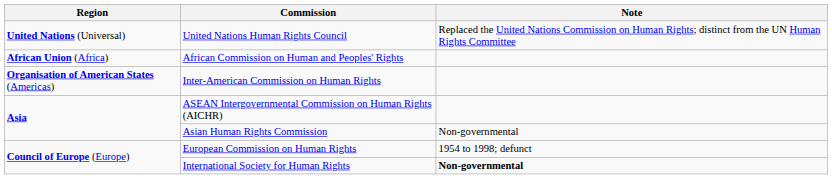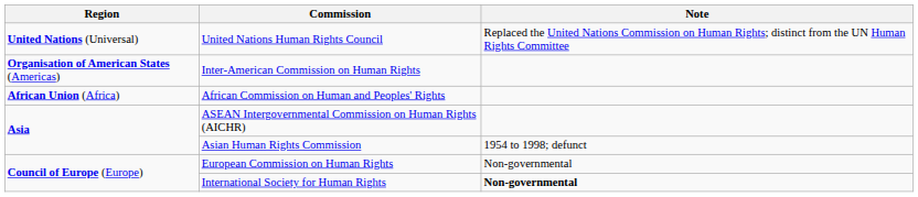 <table class="wikitable">
 <tr>
 <th>Region</th>
 <th>Commission</th>
 <th>Note</th>
 </tr>
 <tr>
 <td><strong><a href='#'>United Nations</a></strong> (Universal)</td>
 <td><a href='#'>United Nations Human Rights Council</a></td>
 <td>Replaced the <a href='#'>United Nations Commission on Human Rights</a>; distinct from the UN <a href='#'>Human Rights Committee</a></td>
 </tr>
 <tr>
-<td><strong><a href='#'>African Union</a></strong> (<a href='#'>Africa</a>)</td>
-<td><a href='#'>African Commission on Human and Peoples' Rights</a></td>
+<td><strong><a href='#'>Organisation of American States</a></strong> (<a href='#'>Americas</a>)</td>
+<td><a href='#'>Inter-American Commission on Human Rights</a></td>
 <td></td>
 </tr>
 <tr>
-<td><strong><a href='#'>Organisation of American States</a></strong> (<a href='#'>Americas</a>)</td>
-<td><a href='#'>Inter-American Commission on Human Rights</a></td>
+<td><strong><a href='#'>African Union</a></strong> (<a href='#'>Africa</a>)</td>
+<td><a href='#'>African Commission on Human and Peoples' Rights</a></td>
 <td></td>
 </tr>
 <tr>
 <td rowspan="2"><strong><a href='#'>Asia</a></strong></td>
 <td><a href='#'>ASEAN Intergovernmental Commission on Human Rights</a> (AICHR)</td>
 <td></td>
 </tr>
 <tr>
 <td><a href='#'>Asian Human Rights Commission</a></td>
-<td>Non-governmental</td>
+<td>1954 to 1998; defunct</td>
 </tr>
 <tr>
 <td rowspan="2"><strong><a href='#'>Council of Europe</a></strong> (<a href='#'>Europe</a>)</td>
 <td><a href='#'>European Commission on Human Rights</a></td>
-<td>1954 to 1998; defunct</td>
+<td>Non-governmental</td>
 </tr>
 <tr>
 <td><a href='#'>International Society for Human Rights</a></td>
 <td><strong>Non-governmental</strong></td>
 </tr>
 </table>
